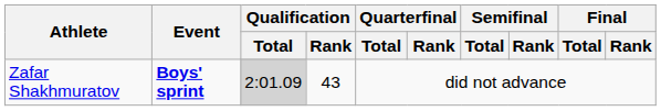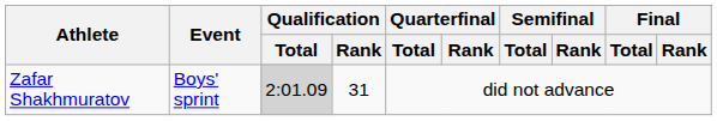 <table class="wikitable">
 <tr>
 <th rowspan="2">Athlete</th>
 <th rowspan="2">Event</th>
 <th colspan="2">Qualification</th>
 <th colspan="2">Quarterfinal</th>
 <th colspan="2">Semifinal</th>
 <th colspan="2">Final</th>
 </tr>
 <tr>
 <th>Total</th>
 <th>Rank</th>
 <th>Total</th>
 <th>Rank</th>
 <th>Total</th>
 <th>Rank</th>
 <th>Total</th>
 <th>Rank</th>
 </tr>
 <tr>
 <td><a href='#'>Zafar Shakhmuratov</a></td>
-<td><strong><a href='#'>Boys' sprint</a></strong></td>
+<td><a href='#'>Boys' sprint</a></td>
 <td align="center" style="background: lightgrey;">2:01.09</td>
-<td align="center">43</td>
+<td align="center">31</td>
 <td align="center" colspan=6>did not advance</td>
 </tr>
 </table>
